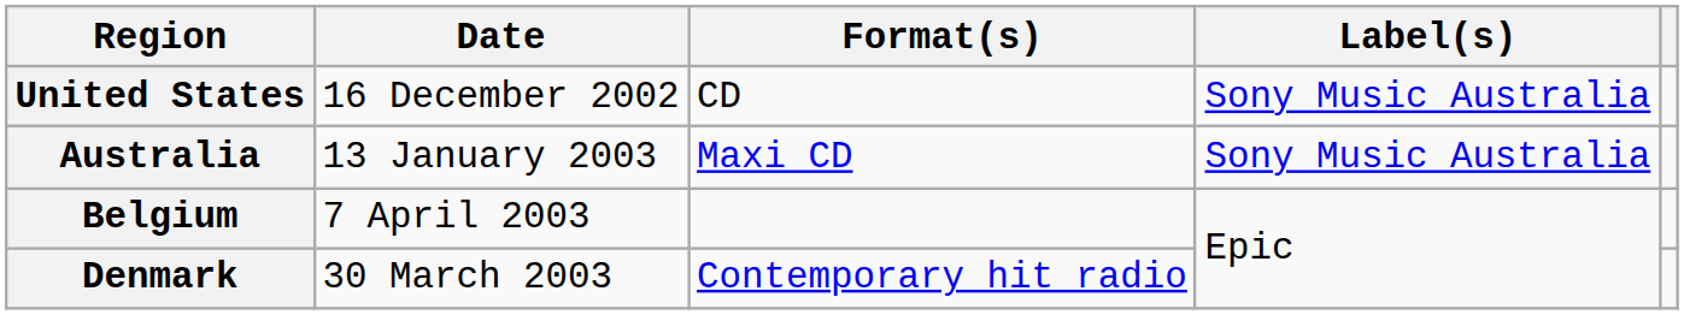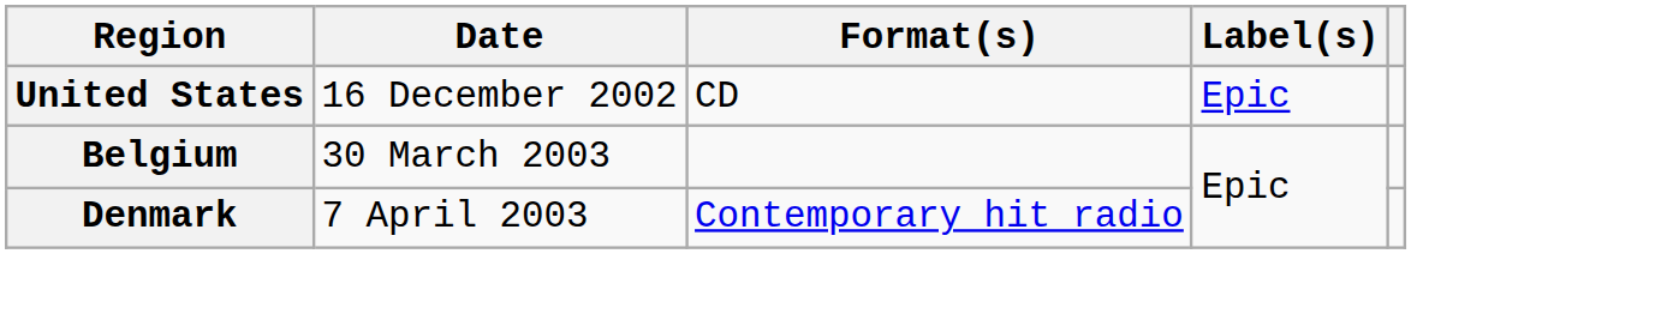 <table class="wikitable plainrowheaders">
 <tr>
 <th scope="col">Region</th>
 <th scope="col">Date</th>
 <th scope="col">Format(s)</th>
 <th scope="col">Label(s)</th>
 <th scope="col"></th>
 </tr>
 <tr>
 <th scope="row">United States</th>
 <td>16 December 2002</td>
 <td>CD</td>
-<td><a href='#'>Sony Music Australia</a></td>
-<td></td>
-</tr>
-<tr>
-<th scope="row">Australia</th>
-<td>13 January 2003</td>
-<td><a href='#'>Maxi CD</a></td>
-<td><a href='#'>Sony Music Australia</a></td>
+<td><a href='#'>Epic</a></td>
 <td></td>
 </tr>
 <tr>
 <th scope="row">Belgium</th>
-<td>7 April 2003</td>
+<td>30 March 2003</td>
 <td></td>
 <td rowspan="2">Epic</td>
 <td></td>
 </tr>
 <tr>
 <th scope="row">Denmark</th>
-<td>30 March 2003</td>
+<td>7 April 2003</td>
 <td><a href='#'>Contemporary hit radio</a></td>
 <td></td>
 </tr>
 </table>
